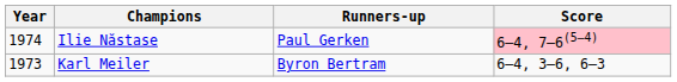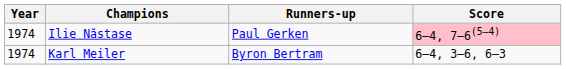 <table class="wikitable">
 <tr>
 <th style="width:40px">Year</th>
 <th style="width:200px">Champions</th>
 <th style="width:200px">Runners-up</th>
 <th style="width:160px" class="unsortable">Score</th>
 </tr>
 <tr>
 <td>1974</td>
 <td> <a href='#'>Ilie Năstase</a></td>
 <td> <a href='#'>Paul Gerken</a></td>
 <td style="background: pink;">6–4, 7–6<sup>(5–4)</sup></td>
 </tr>
 <tr>
-<td>1973</td>
+<td>1974</td>
 <td> <a href='#'>Karl Meiler</a></td>
 <td> <a href='#'>Byron Bertram</a></td>
 <td>6–4, 3–6, 6–3</td>
 </tr>
 </table>
